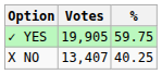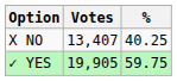 <table class="wikitable">
 <tr>
 <th>Option</th>
 <th>Votes</th>
 <th>%</th>
 </tr>
 <tr>
+<td>X NO</td>
+<td>13,407</td>
+<td>40.25</td>
+</tr>
+<tr>
 <td style=background:#bbf8be>✓ YES</td>
 <td style=background:#bbf8be>19,905</td>
 <td style=background:#bbf8be>59.75</td>
 </tr>
-<tr>
-<td>X NO</td>
-<td>13,407</td>
-<td>40.25</td>
-</tr>
 </table>
